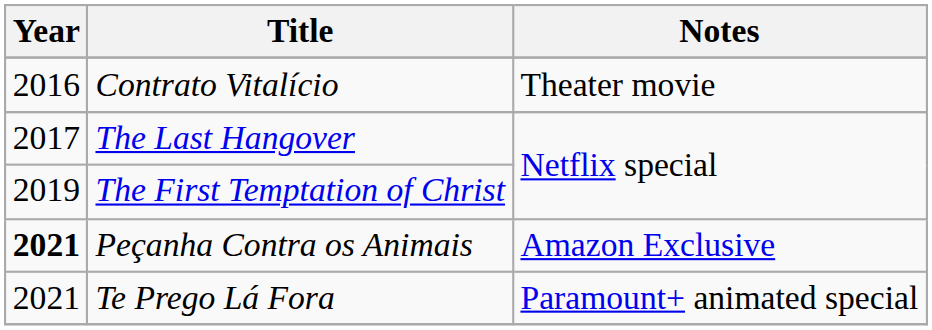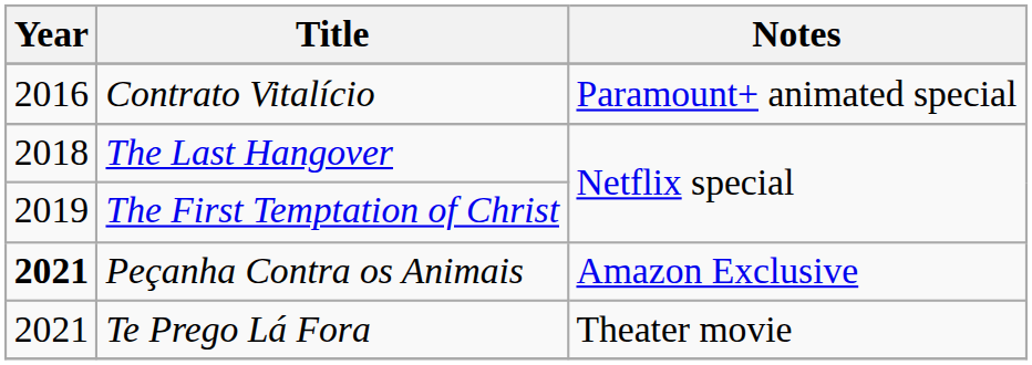 <table class="wikitable">
 <tr>
 <th>Year</th>
 <th>Title</th>
 <th>Notes</th>
 </tr>
 <tr>
 </tr>
 <tr>
 <td>2016</td>
 <td><em>Contrato Vitalício</em></td>
-<td>Theater movie</td>
+<td><a href='#'>Paramount+</a> animated special</td>
 </tr>
 <tr>
 </tr>
 <tr>
-<td>2017</td>
+<td>2018</td>
 <td><em><a href='#'>The Last Hangover</a></em></td>
 <td rowspan="2"><a href='#'>Netflix</a> special</td>
 </tr>
 <tr>
 <td>2019</td>
 <td><em><a href='#'>The First Temptation of Christ</a></em></td>
 </tr>
 <tr>
 <td><strong>2021</strong></td>
 <td><em>Peçanha Contra os Animais</em></td>
 <td><a href='#'>Amazon Exclusive</a></td>
 </tr>
 <tr>
 <td>2021</td>
 <td><em>Te Prego Lá Fora</em></td>
-<td><a href='#'>Paramount+</a> animated special</td>
+<td>Theater movie</td>
 </tr>
 <tr>
 </tr>
 </table>
